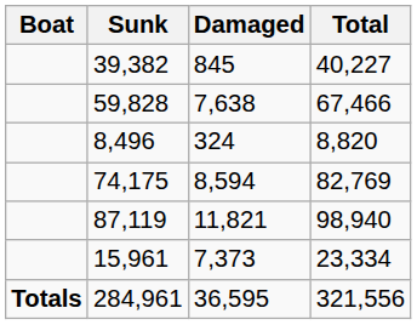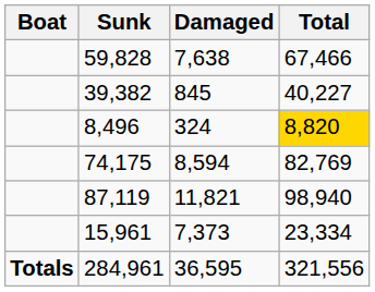 <table class="wikitable">
 <tr>
 <th>Boat</th>
 <th>Sunk</th>
 <th>Damaged</th>
 <th>Total</th>
 </tr>
 <tr>
 <td></td>
+<td>59,828</td>
+<td>7,638</td>
+<td>67,466</td>
+</tr>
+<tr>
+<td></td>
 <td>39,382</td>
 <td>845</td>
 <td>40,227</td>
 </tr>
 <tr>
 <td></td>
-<td>59,828</td>
-<td>7,638</td>
-<td>67,466</td>
-</tr>
-<tr>
-<td></td>
 <td>8,496</td>
 <td>324</td>
-<td>8,820</td>
+<td style="background: gold;">8,820</td>
 </tr>
 <tr>
 <td></td>
 <td>74,175</td>
 <td>8,594</td>
 <td>82,769</td>
 </tr>
 <tr>
 <td></td>
 <td>87,119</td>
 <td>11,821</td>
 <td>98,940</td>
 </tr>
 <tr>
 <td></td>
 <td>15,961</td>
 <td>7,373</td>
 <td>23,334</td>
 </tr>
 <tr>
 <td><strong>Totals</strong></td>
 <td>284,961</td>
 <td>36,595</td>
 <td>321,556</td>
 </tr>
 </table>
